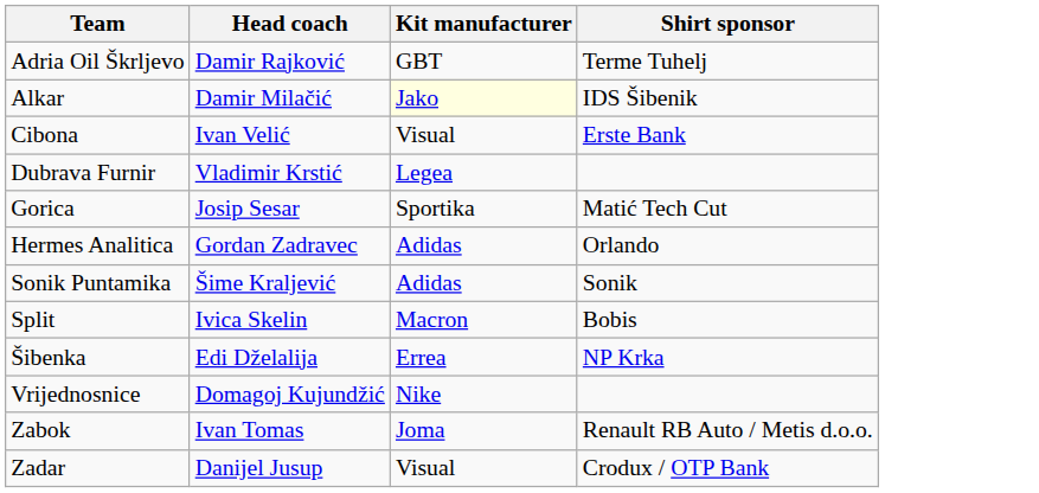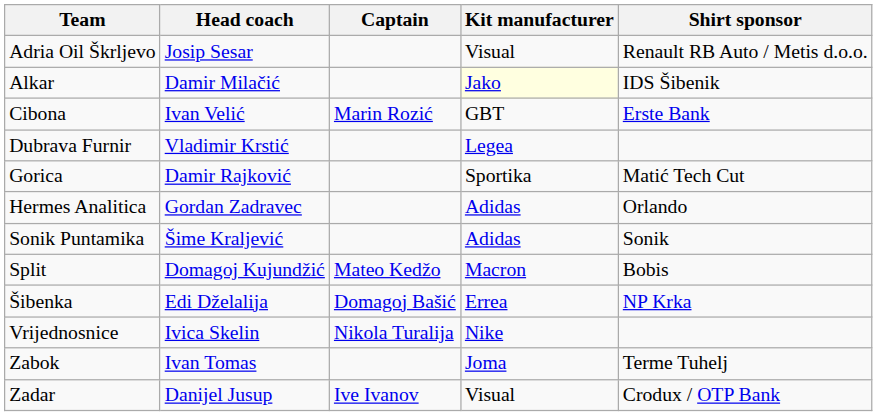 <table class="wikitable">
 <tr>
 <th>Team</th>
 <th>Head coach</th>
+<th>Captain</th>
 <th>Kit manufacturer</th>
 <th>Shirt sponsor</th>
 </tr>
 <tr>
 <td>Adria Oil Škrljevo</td>
-<td> <a href='#'>Damir Rajković</a></td>
-<td>GBT</td>
-<td>Terme Tuhelj</td>
+<td> <a href='#'>Josip Sesar</a></td>
+<td></td>
+<td>Visual</td>
+<td>Renault RB Auto / Metis d.o.o.</td>
 </tr>
 <tr>
 <td>Alkar</td>
 <td> <a href='#'>Damir Milačić</a></td>
+<td></td>
 <td style="background: lightyellow;"><a href='#'>Jako</a></td>
 <td>IDS Šibenik</td>
 </tr>
 <tr>
 <td>Cibona</td>
 <td> <a href='#'>Ivan Velić</a></td>
-<td>Visual</td>
+<td> <a href='#'>Marin Rozić</a></td>
+<td>GBT</td>
 <td><a href='#'>Erste Bank</a></td>
 </tr>
 <tr>
 <td>Dubrava Furnir</td>
 <td> <a href='#'>Vladimir Krstić</a></td>
+<td></td>
 <td><a href='#'>Legea</a></td>
 <td></td>
 </tr>
 <tr>
 <td>Gorica</td>
-<td> <a href='#'>Josip Sesar</a></td>
+<td> <a href='#'>Damir Rajković</a></td>
+<td></td>
 <td>Sportika</td>
 <td>Matić Tech Cut</td>
 </tr>
 <tr>
 <td>Hermes Analitica</td>
 <td> <a href='#'>Gordan Zadravec</a></td>
+<td></td>
 <td><a href='#'>Adidas</a></td>
 <td>Orlando</td>
 </tr>
 <tr>
 <td>Sonik Puntamika</td>
 <td> <a href='#'>Šime Kraljević</a></td>
+<td></td>
 <td><a href='#'>Adidas</a></td>
 <td>Sonik</td>
 </tr>
 <tr>
 <td>Split</td>
-<td> <a href='#'>Ivica Skelin</a></td>
+<td> <a href='#'>Domagoj Kujundžić</a></td>
+<td> <a href='#'>Mateo Kedžo</a></td>
 <td><a href='#'>Macron</a></td>
 <td>Bobis</td>
 </tr>
 <tr>
 <td>Šibenka</td>
 <td> <a href='#'>Edi Dželalija</a></td>
+<td> <a href='#'>Domagoj Bašić</a></td>
 <td><a href='#'>Errea</a></td>
 <td><a href='#'>NP Krka</a></td>
 </tr>
 <tr>
 <td>Vrijednosnice</td>
-<td> <a href='#'>Domagoj Kujundžić</a></td>
+<td> <a href='#'>Ivica Skelin</a></td>
+<td> <a href='#'>Nikola Turalija</a></td>
 <td><a href='#'>Nike</a></td>
 <td></td>
 </tr>
 <tr>
 <td>Zabok</td>
 <td> <a href='#'>Ivan Tomas</a></td>
+<td></td>
 <td><a href='#'>Joma</a></td>
-<td>Renault RB Auto / Metis d.o.o.</td>
+<td>Terme Tuhelj</td>
 </tr>
 <tr>
 <td>Zadar</td>
 <td> <a href='#'>Danijel Jusup</a></td>
+<td> <a href='#'>Ive Ivanov</a></td>
 <td>Visual</td>
 <td>Crodux / <a href='#'>OTP Bank</a></td>
 </tr>
 </table>
